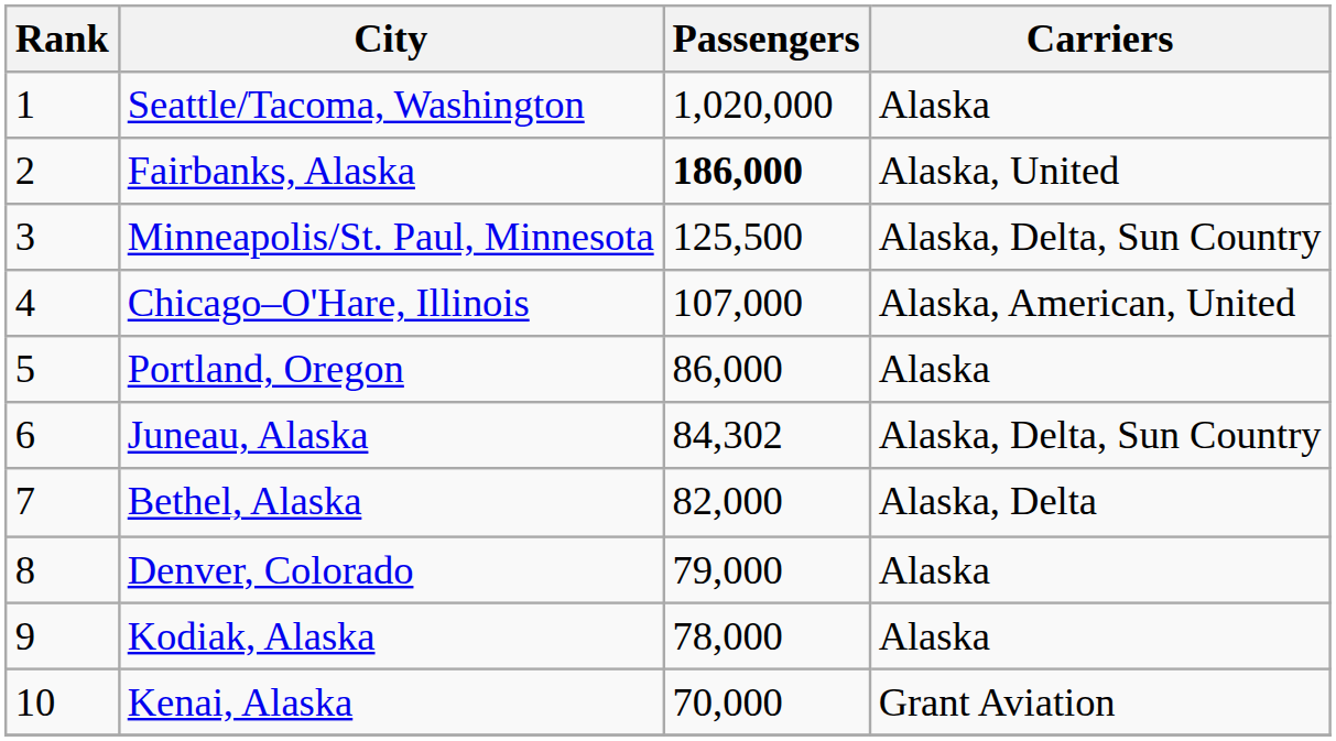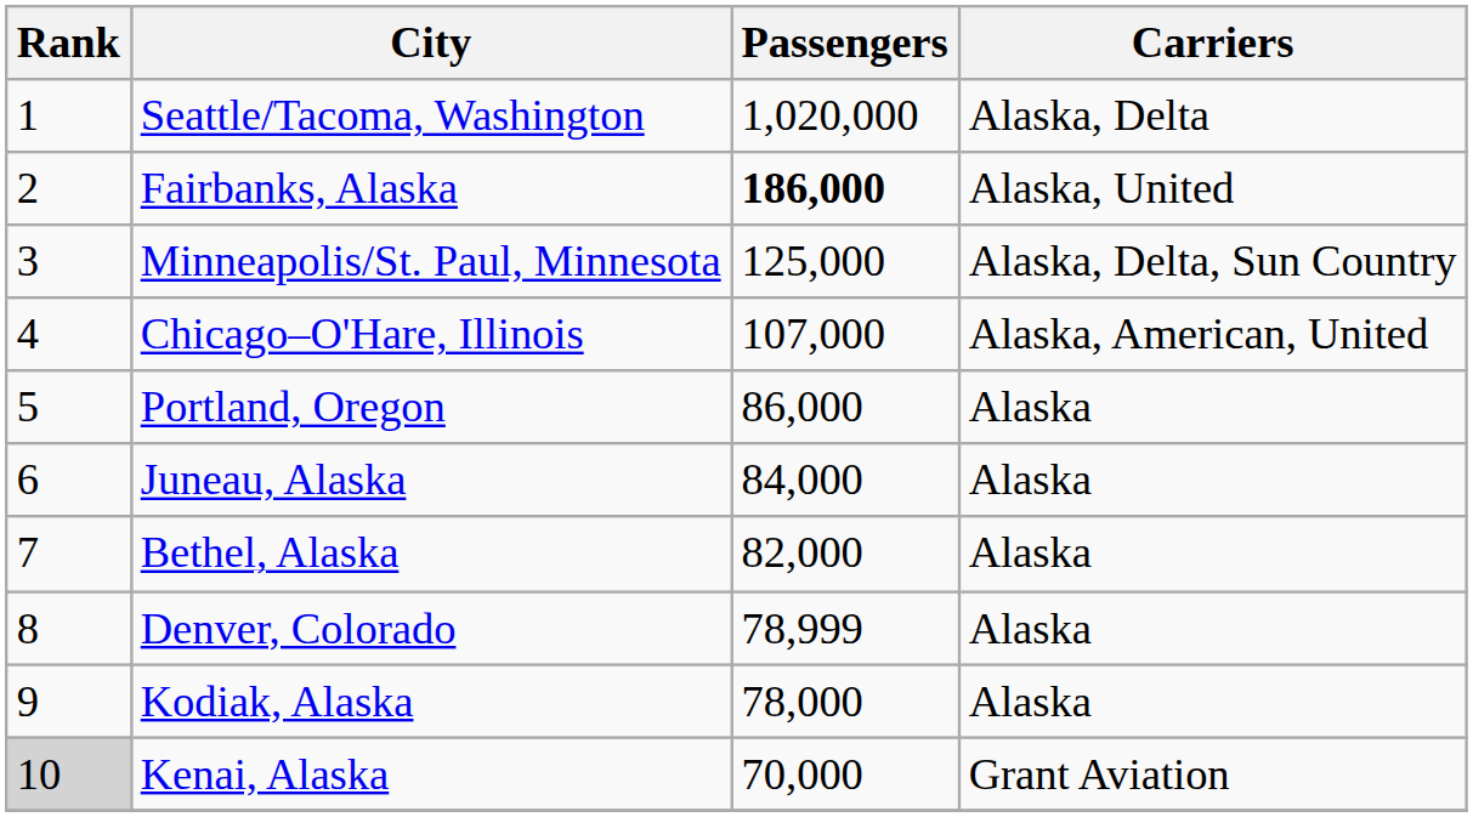 <table class="wikitable sortable" style="font-size: 95%" width= align=>
 <tr>
 <th>Rank</th>
 <th>City</th>
 <th>Passengers</th>
 <th>Carriers</th>
 </tr>
 <tr>
 <td>1</td>
 <td> <a href='#'>Seattle/Tacoma, Washington</a></td>
 <td>1,020,000</td>
-<td>Alaska</td>
+<td>Alaska, Delta</td>
 </tr>
 <tr>
 <td>2</td>
 <td> <a href='#'>Fairbanks, Alaska</a></td>
 <td><strong>186,000</strong></td>
 <td>Alaska, United</td>
 </tr>
 <tr>
 <td>3</td>
 <td> <a href='#'>Minneapolis/St. Paul, Minnesota</a></td>
-<td>125,500</td>
+<td>125,000</td>
 <td>Alaska, Delta, Sun Country</td>
 </tr>
 <tr>
 <td>4</td>
 <td> <a href='#'>Chicago–O'Hare, Illinois</a></td>
 <td>107,000</td>
 <td>Alaska, American, United</td>
 </tr>
 <tr>
 <td>5</td>
 <td> <a href='#'>Portland, Oregon</a></td>
 <td>86,000</td>
 <td>Alaska</td>
 </tr>
 <tr>
 <td>6</td>
 <td> <a href='#'>Juneau, Alaska</a></td>
-<td>84,302</td>
-<td>Alaska, Delta, Sun Country</td>
+<td>84,000</td>
+<td>Alaska</td>
 </tr>
 <tr>
 <td>7</td>
 <td> <a href='#'>Bethel, Alaska</a></td>
 <td>82,000</td>
-<td>Alaska, Delta</td>
+<td>Alaska</td>
 </tr>
 <tr>
 <td>8</td>
 <td> <a href='#'>Denver, Colorado</a></td>
-<td>79,000</td>
+<td>78,999</td>
 <td>Alaska</td>
 </tr>
 <tr>
 <td>9</td>
 <td> <a href='#'>Kodiak, Alaska</a></td>
 <td>78,000</td>
 <td>Alaska</td>
 </tr>
 <tr>
-<td>10</td>
+<td style="background: lightgrey;">10</td>
 <td> <a href='#'>Kenai, Alaska</a></td>
 <td>70,000</td>
 <td>Grant Aviation</td>
 </tr>
 <tr>
 </tr>
 </table>
